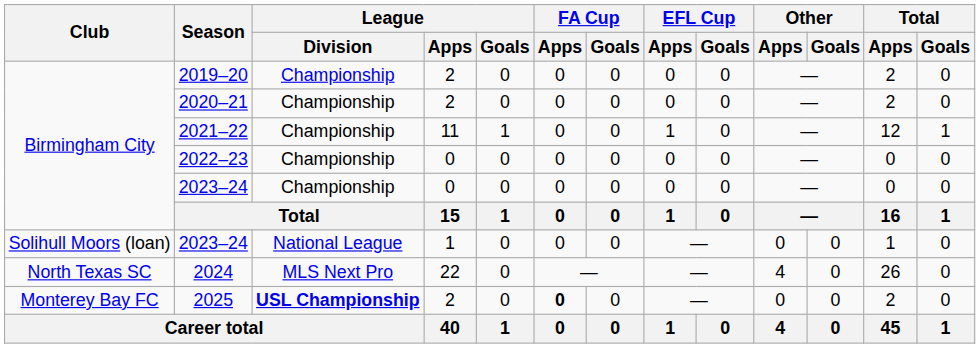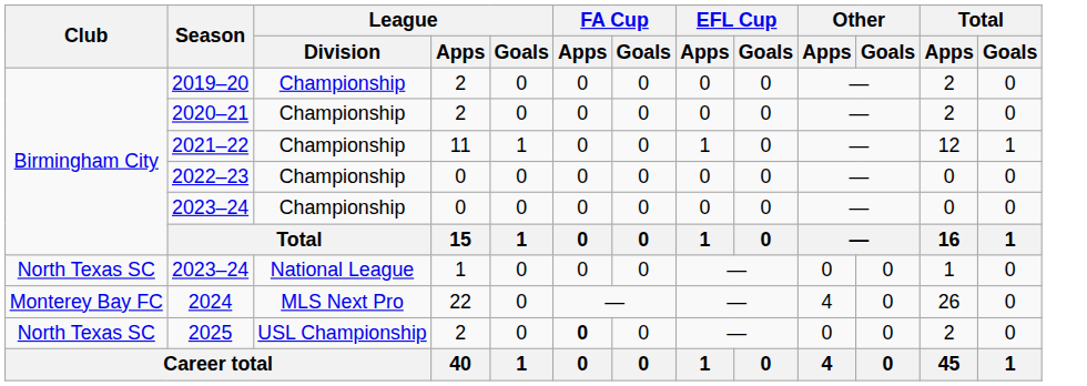 <table class="wikitable" style=text-align:center>
 <tr>
 <th rowspan="2">Club</th>
 <th rowspan="2">Season</th>
 <th colspan="3">League</th>
 <th colspan="2"><a href='#'>FA Cup</a></th>
 <th colspan="2"><a href='#'>EFL Cup</a></th>
 <th colspan="2">Other</th>
 <th colspan="2">Total</th>
 </tr>
 <tr>
 <th>Division</th>
 <th>Apps</th>
 <th>Goals</th>
 <th>Apps</th>
 <th>Goals</th>
 <th>Apps</th>
 <th>Goals</th>
 <th>Apps</th>
 <th>Goals</th>
 <th>Apps</th>
 <th>Goals</th>
 </tr>
 <tr>
 <td rowspan="6"><a href='#'>Birmingham City</a></td>
 <td><a href='#'>2019–20</a></td>
 <td><a href='#'>Championship</a></td>
 <td>2</td>
 <td>0</td>
 <td>0</td>
 <td>0</td>
 <td>0</td>
 <td>0</td>
 <td colspan="2">—</td>
 <td>2</td>
 <td>0</td>
 </tr>
 <tr>
 <td><a href='#'>2020–21</a></td>
 <td>Championship</td>
 <td>2</td>
 <td>0</td>
 <td>0</td>
 <td>0</td>
 <td>0</td>
 <td>0</td>
 <td colspan="2">—</td>
 <td>2</td>
 <td>0</td>
 </tr>
 <tr>
 <td><a href='#'>2021–22</a></td>
 <td>Championship</td>
 <td>11</td>
 <td>1</td>
 <td>0</td>
 <td>0</td>
 <td>1</td>
 <td>0</td>
 <td colspan="2">—</td>
 <td>12</td>
 <td>1</td>
 </tr>
 <tr>
 <td><a href='#'>2022–23</a></td>
 <td>Championship</td>
 <td>0</td>
 <td>0</td>
 <td>0</td>
 <td>0</td>
 <td>0</td>
 <td>0</td>
 <td colspan="2">—</td>
 <td>0</td>
 <td>0</td>
 </tr>
 <tr>
 <td><a href='#'>2023–24</a></td>
 <td>Championship</td>
 <td>0</td>
 <td>0</td>
 <td>0</td>
 <td>0</td>
 <td>0</td>
 <td>0</td>
 <td colspan="2">—</td>
 <td>0</td>
 <td>0</td>
 </tr>
 <tr>
 <th colspan="2">Total</th>
 <th>15</th>
 <th>1</th>
 <th>0</th>
 <th>0</th>
 <th>1</th>
 <th>0</th>
 <th colspan="2">—</th>
 <th>16</th>
 <th>1</th>
 </tr>
 <tr>
-<td><a href='#'>Solihull Moors</a> (loan)</td>
+<td><a href='#'>North Texas SC</a></td>
 <td><a href='#'>2023–24</a></td>
 <td><a href='#'>National League</a></td>
 <td>1</td>
 <td>0</td>
 <td>0</td>
 <td>0</td>
 <td colspan="2">—</td>
 <td>0</td>
 <td>0</td>
 <td>1</td>
 <td>0</td>
 </tr>
 <tr>
-<td><a href='#'>North Texas SC</a></td>
+<td><a href='#'>Monterey Bay FC</a></td>
 <td><a href='#'>2024</a></td>
 <td><a href='#'>MLS Next Pro</a></td>
 <td>22</td>
 <td>0</td>
 <td colspan="2">—</td>
 <td colspan="2">—</td>
 <td>4</td>
 <td>0</td>
 <td>26</td>
 <td>0</td>
 </tr>
 <tr>
-<td><a href='#'>Monterey Bay FC</a></td>
+<td><a href='#'>North Texas SC</a></td>
 <td><a href='#'>2025</a></td>
-<td><strong><a href='#'>USL Championship</a></strong></td>
+<td><a href='#'>USL Championship</a></td>
 <td>2</td>
 <td>0</td>
 <td><strong>0</strong></td>
 <td>0</td>
 <td colspan="2">—</td>
 <td>0</td>
 <td>0</td>
 <td>2</td>
 <td>0</td>
 </tr>
 <tr>
 <th colspan="3">Career total</th>
 <th>40</th>
 <th>1</th>
 <th>0</th>
 <th>0</th>
 <th>1</th>
 <th>0</th>
 <th>4</th>
 <th>0</th>
 <th>45</th>
 <th>1</th>
 </tr>
 </table>
